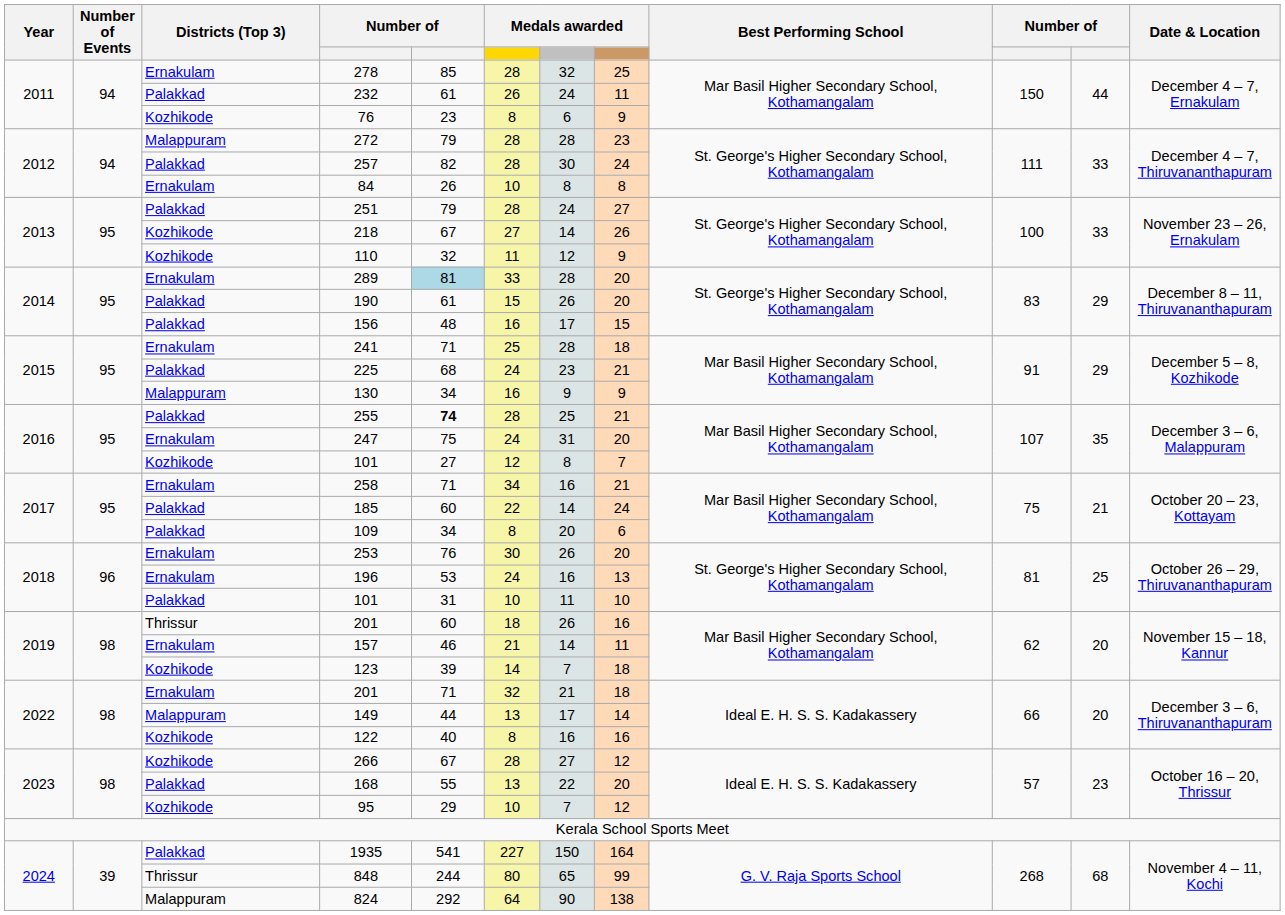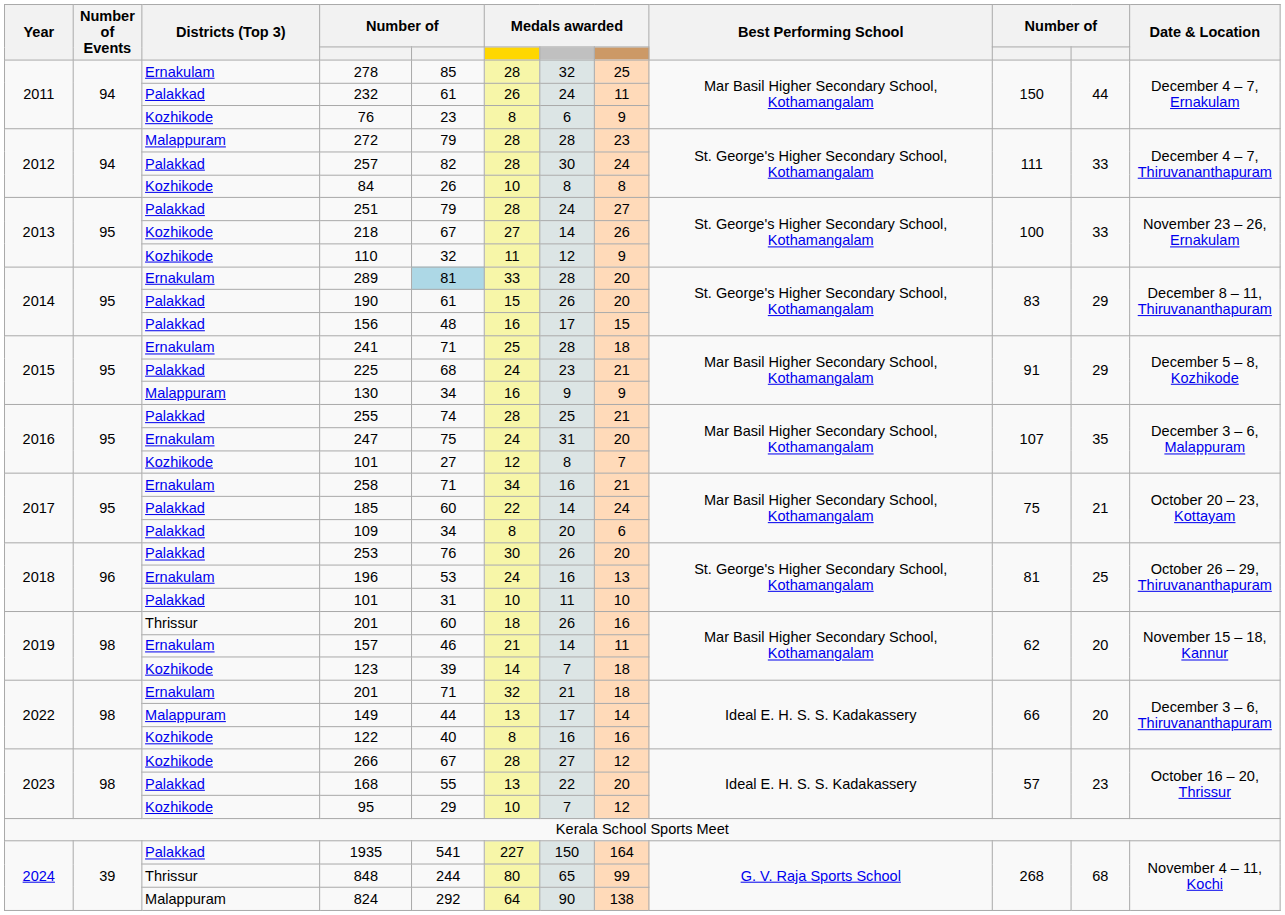 <table class="wikitable sortable" width="100%" style="font-size:90%; text-align:center;">
 <tr>
 <th rowspan=2 width=5%>Year</th>
 <th rowspan=2 width=5%>Number of Events</th>
 <th rowspan=2 width=13%>Districts (Top 3)</th>
 <th colspan=2 width=12%>Number of</th>
 <th colspan=3 width=12%>Medals awarded</th>
 <th rowspan=2 width=25%>Best Performing School</th>
 <th colspan=2 width=10%>Number of</th>
 <th rowspan=2 width=10%>Date & Location</th>
 </tr>
 <tr>
 <th></th>
 <th></th>
 <th align=center style="background:gold; width=7%;"></th>
 <th align=center style="background:silver; width=7%;"></th>
 <th align=center style="background:#cc9966; width=7%;"></th>
 <th></th>
 <th></th>
 </tr>
 <tr>
 <td rowspan=3>2011</td>
 <td rowspan=3>94</td>
 <td align=left><a href='#'>Ernakulam</a></td>
 <td>278</td>
 <td>85</td>
 <td bgcolor="#F7F6A8">28</td>
 <td bgcolor="#DCE5E5">32</td>
 <td bgcolor="#FFDAB9">25</td>
 <td rowspan=3>Mar Basil Higher Secondary School, <a href='#'>Kothamangalam</a><br></td>
 <td rowspan=3>150</td>
 <td rowspan=3>44</td>
 <td rowspan=3>December 4 – 7, <a href='#'>Ernakulam</a></td>
 </tr>
 <tr>
 <td align=left><a href='#'>Palakkad</a></td>
 <td>232</td>
 <td>61</td>
 <td bgcolor="#F7F6A8">26</td>
 <td bgcolor="#DCE5E5">24</td>
 <td bgcolor="#FFDAB9">11</td>
 </tr>
 <tr>
 <td align=left><a href='#'>Kozhikode</a></td>
 <td>76</td>
 <td>23</td>
 <td bgcolor="#F7F6A8">8</td>
 <td bgcolor="#DCE5E5">6</td>
 <td bgcolor="#FFDAB9">9</td>
 </tr>
 <tr>
 <td rowspan=3>2012</td>
 <td rowspan=3>94</td>
 <td align=left><a href='#'>Malappuram</a></td>
 <td>272</td>
 <td>79</td>
 <td bgcolor="#F7F6A8">28</td>
 <td bgcolor="#DCE5E5">28</td>
 <td bgcolor="#FFDAB9">23</td>
 <td rowspan=3>St. George's Higher Secondary School, <a href='#'>Kothamangalam</a><br></td>
 <td rowspan=3>111</td>
 <td rowspan=3>33</td>
 <td rowspan=3>December 4 – 7, <a href='#'>Thiruvananthapuram</a></td>
 </tr>
 <tr>
 <td align=left><a href='#'>Palakkad</a></td>
 <td>257</td>
 <td>82</td>
 <td bgcolor="#F7F6A8">28</td>
 <td bgcolor="#DCE5E5">30</td>
 <td bgcolor="#FFDAB9">24</td>
 </tr>
 <tr>
-<td align=left><a href='#'>Ernakulam</a></td>
+<td align=left><a href='#'>Kozhikode</a></td>
 <td>84</td>
 <td>26</td>
 <td bgcolor="#F7F6A8">10</td>
 <td bgcolor="#DCE5E5">8</td>
 <td bgcolor="#FFDAB9">8</td>
 </tr>
 <tr>
 <td rowspan=3>2013</td>
 <td rowspan=3>95</td>
 <td align=left><a href='#'>Palakkad</a></td>
 <td>251</td>
 <td>79</td>
 <td bgcolor="#F7F6A8">28</td>
 <td bgcolor="#DCE5E5">24</td>
 <td bgcolor="#FFDAB9">27</td>
 <td rowspan=3>St. George's Higher Secondary School, <a href='#'>Kothamangalam</a><br></td>
 <td rowspan=3>100</td>
 <td rowspan=3>33</td>
 <td rowspan=3>November 23 – 26, <a href='#'>Ernakulam</a></td>
 </tr>
 <tr>
 <td align=left><a href='#'>Kozhikode</a></td>
 <td>218</td>
 <td>67</td>
 <td bgcolor="#F7F6A8">27</td>
 <td bgcolor="#DCE5E5">14</td>
 <td bgcolor="#FFDAB9">26</td>
 </tr>
 <tr>
 <td align=left><a href='#'>Kozhikode</a></td>
 <td>110</td>
 <td>32</td>
 <td bgcolor="#F7F6A8">11</td>
 <td bgcolor="#DCE5E5">12</td>
 <td bgcolor="#FFDAB9">9</td>
 </tr>
 <tr>
 <td rowspan=3>2014</td>
 <td rowspan=3>95</td>
 <td align=left><a href='#'>Ernakulam</a></td>
 <td>289</td>
 <td style="background: lightblue;">81</td>
 <td bgcolor="#F7F6A8">33</td>
 <td bgcolor="#DCE5E5">28</td>
 <td bgcolor="#FFDAB9">20</td>
 <td rowspan=3>St. George's Higher Secondary School, <a href='#'>Kothamangalam</a><br></td>
 <td rowspan=3>83</td>
 <td rowspan=3>29</td>
 <td rowspan=3>December 8 – 11, <a href='#'>Thiruvananthapuram</a></td>
 </tr>
 <tr>
 <td align=left><a href='#'>Palakkad</a></td>
 <td>190</td>
 <td>61</td>
 <td bgcolor="#F7F6A8">15</td>
 <td bgcolor="#DCE5E5">26</td>
 <td bgcolor="#FFDAB9">20</td>
 </tr>
 <tr>
 <td align=left><a href='#'>Palakkad</a></td>
 <td>156</td>
 <td>48</td>
 <td bgcolor="#F7F6A8">16</td>
 <td bgcolor="#DCE5E5">17</td>
 <td bgcolor="#FFDAB9">15</td>
 </tr>
 <tr>
 <td rowspan=3>2015</td>
 <td rowspan=3>95</td>
 <td align=left><a href='#'>Ernakulam</a></td>
 <td>241</td>
 <td>71</td>
 <td bgcolor="#F7F6A8">25</td>
 <td bgcolor="#DCE5E5">28</td>
 <td bgcolor="#FFDAB9">18</td>
 <td rowspan=3>Mar Basil Higher Secondary School, <a href='#'>Kothamangalam</a><br></td>
 <td rowspan=3>91</td>
 <td rowspan=3>29</td>
 <td rowspan=3>December 5 – 8, <a href='#'>Kozhikode</a></td>
 </tr>
 <tr>
 <td align=left><a href='#'>Palakkad</a></td>
 <td>225</td>
 <td>68</td>
 <td bgcolor="#F7F6A8">24</td>
 <td bgcolor="#DCE5E5">23</td>
 <td bgcolor="#FFDAB9">21</td>
 </tr>
 <tr>
 <td align=left><a href='#'>Malappuram</a></td>
 <td>130</td>
 <td>34</td>
 <td bgcolor="#F7F6A8">16</td>
 <td bgcolor="#DCE5E5">9</td>
 <td bgcolor="#FFDAB9">9</td>
 </tr>
 <tr>
 <td rowspan=3>2016</td>
 <td rowspan=3>95</td>
 <td align=left><a href='#'>Palakkad</a></td>
 <td>255</td>
-<td><strong>74</strong></td>
+<td>74</td>
 <td bgcolor="#F7F6A8">28</td>
 <td bgcolor="#DCE5E5">25</td>
 <td bgcolor="#FFDAB9">21</td>
 <td rowspan=3>Mar Basil Higher Secondary School, <a href='#'>Kothamangalam</a><br></td>
 <td rowspan=3>107</td>
 <td rowspan=3>35</td>
 <td rowspan=3>December 3 – 6, <a href='#'>Malappuram</a></td>
 </tr>
 <tr>
 <td align=left><a href='#'>Ernakulam</a></td>
 <td>247</td>
 <td>75</td>
 <td bgcolor="#F7F6A8">24</td>
 <td bgcolor="#DCE5E5">31</td>
 <td bgcolor="#FFDAB9">20</td>
 </tr>
 <tr>
 <td align=left><a href='#'>Kozhikode</a></td>
 <td>101</td>
 <td>27</td>
 <td bgcolor="#F7F6A8">12</td>
 <td bgcolor="#DCE5E5">8</td>
 <td bgcolor="#FFDAB9">7</td>
 </tr>
 <tr>
 <td rowspan=3>2017</td>
 <td rowspan=3>95</td>
 <td align=left><a href='#'>Ernakulam</a></td>
 <td>258</td>
 <td>71</td>
 <td bgcolor="#F7F6A8">34</td>
 <td bgcolor="#DCE5E5">16</td>
 <td bgcolor="#FFDAB9">21</td>
 <td rowspan=3>Mar Basil Higher Secondary School, <a href='#'>Kothamangalam</a><br></td>
 <td rowspan=3>75</td>
 <td rowspan=3>21</td>
 <td rowspan=3>October 20 – 23, <a href='#'>Kottayam</a></td>
 </tr>
 <tr>
 <td align=left><a href='#'>Palakkad</a></td>
 <td>185</td>
 <td>60</td>
 <td bgcolor="#F7F6A8">22</td>
 <td bgcolor="#DCE5E5">14</td>
 <td bgcolor="#FFDAB9">24</td>
 </tr>
 <tr>
 <td align=left><a href='#'>Palakkad</a></td>
 <td>109</td>
 <td>34</td>
 <td bgcolor="#F7F6A8">8</td>
 <td bgcolor="#DCE5E5">20</td>
 <td bgcolor="#FFDAB9">6</td>
 </tr>
 <tr>
 <td rowspan=3>2018</td>
 <td rowspan=3>96</td>
-<td align=left><a href='#'>Ernakulam</a></td>
+<td align=left><a href='#'>Palakkad</a></td>
 <td>253</td>
 <td>76</td>
 <td bgcolor="#F7F6A8">30</td>
 <td bgcolor="#DCE5E5">26</td>
 <td bgcolor="#FFDAB9">20</td>
 <td rowspan=3>St. George's Higher Secondary School, <a href='#'>Kothamangalam</a><br></td>
 <td rowspan=3>81</td>
 <td rowspan=3>25</td>
 <td rowspan=3>October 26 – 29, <a href='#'>Thiruvananthapuram</a></td>
 </tr>
 <tr>
 <td align=left><a href='#'>Ernakulam</a></td>
 <td>196</td>
 <td>53</td>
 <td bgcolor="#F7F6A8">24</td>
 <td bgcolor="#DCE5E5">16</td>
 <td bgcolor="#FFDAB9">13</td>
 </tr>
 <tr>
 <td align=left><a href='#'>Palakkad</a></td>
 <td>101</td>
 <td>31</td>
 <td bgcolor="#F7F6A8">10</td>
 <td bgcolor="#DCE5E5">11</td>
 <td bgcolor="#FFDAB9">10</td>
 </tr>
 <tr>
 <td rowspan=3>2019</td>
 <td rowspan=3>98</td>
 <td align=left>Thrissur</td>
 <td>201</td>
 <td>60</td>
 <td bgcolor="#F7F6A8">18</td>
 <td bgcolor="#DCE5E5">26</td>
 <td bgcolor="#FFDAB9">16</td>
 <td rowspan=3>Mar Basil Higher Secondary School, <a href='#'>Kothamangalam</a><br></td>
 <td rowspan=3>62</td>
 <td rowspan=3>20</td>
 <td rowspan=3>November 15 – 18, <a href='#'>Kannur</a></td>
 </tr>
 <tr>
 <td align=left><a href='#'>Ernakulam</a></td>
 <td>157</td>
 <td>46</td>
 <td bgcolor="#F7F6A8">21</td>
 <td bgcolor="#DCE5E5">14</td>
 <td bgcolor="#FFDAB9">11</td>
 </tr>
 <tr>
 <td align=left><a href='#'>Kozhikode</a></td>
 <td>123</td>
 <td>39</td>
 <td bgcolor="#F7F6A8">14</td>
 <td bgcolor="#DCE5E5">7</td>
 <td bgcolor="#FFDAB9">18</td>
 </tr>
 <tr>
 <td rowspan=3>2022</td>
 <td rowspan=3>98</td>
 <td align=left><a href='#'>Ernakulam</a></td>
 <td>201</td>
 <td>71</td>
 <td bgcolor="#F7F6A8">32</td>
 <td bgcolor="#DCE5E5">21</td>
 <td bgcolor="#FFDAB9">18</td>
 <td rowspan=3>Ideal E. H. S. S. Kadakassery<br></td>
 <td rowspan=3>66</td>
 <td rowspan=3>20</td>
 <td rowspan=3>December 3 – 6, <a href='#'>Thiruvananthapuram</a></td>
 </tr>
 <tr>
 <td align=left><a href='#'>Malappuram</a></td>
 <td>149</td>
 <td>44</td>
 <td bgcolor="#F7F6A8">13</td>
 <td bgcolor="#DCE5E5">17</td>
 <td bgcolor="#FFDAB9">14</td>
 </tr>
 <tr>
 <td align=left><a href='#'>Kozhikode</a></td>
 <td>122</td>
 <td>40</td>
 <td bgcolor="#F7F6A8">8</td>
 <td bgcolor="#DCE5E5">16</td>
 <td bgcolor="#FFDAB9">16</td>
 </tr>
 <tr>
 <td rowspan=3>2023</td>
 <td rowspan=3>98</td>
 <td align=left><a href='#'>Kozhikode</a></td>
 <td>266</td>
 <td>67</td>
 <td bgcolor="#F7F6A8">28</td>
 <td bgcolor="#DCE5E5">27</td>
 <td bgcolor="#FFDAB9">12</td>
 <td rowspan=3>Ideal E. H. S. S. Kadakassery<br></td>
 <td rowspan=3>57</td>
 <td rowspan=3>23</td>
 <td rowspan=3>October 16 – 20, <a href='#'>Thrissur</a></td>
 </tr>
 <tr>
 <td align=left><a href='#'>Palakkad</a></td>
 <td>168</td>
 <td>55</td>
 <td bgcolor="#F7F6A8">13</td>
 <td bgcolor="#DCE5E5">22</td>
 <td bgcolor="#FFDAB9">20</td>
 </tr>
 <tr>
 <td align=left><a href='#'>Kozhikode</a></td>
 <td>95</td>
 <td>29</td>
 <td bgcolor="#F7F6A8">10</td>
 <td bgcolor="#DCE5E5">7</td>
 <td bgcolor="#FFDAB9">12</td>
 </tr>
 <tr>
 <td colspan=12>Kerala School Sports Meet</td>
 </tr>
 <tr>
 <td rowspan=3><a href='#'>2024</a></td>
 <td rowspan=3>39</td>
 <td align=left><a href='#'>Palakkad</a></td>
 <td>1935</td>
 <td>541</td>
 <td bgcolor="#F7F6A8">227</td>
 <td bgcolor="#DCE5E5">150</td>
 <td bgcolor="#FFDAB9">164</td>
 <td rowspan=3><a href='#'>G. V. Raja Sports School</a><br></td>
 <td rowspan=3>268</td>
 <td rowspan=3>68</td>
 <td rowspan=3>November 4 – 11, <a href='#'>Kochi</a></td>
 </tr>
 <tr>
 <td align=left>Thrissur</td>
 <td>848</td>
 <td>244</td>
 <td bgcolor="#F7F6A8">80</td>
 <td bgcolor="#DCE5E5">65</td>
 <td bgcolor="#FFDAB9">99</td>
 </tr>
 <tr>
 <td align=left>Malappuram</td>
 <td>824</td>
 <td>292</td>
 <td bgcolor="#F7F6A8">64</td>
 <td bgcolor="#DCE5E5">90</td>
 <td bgcolor="#FFDAB9">138</td>
 </tr>
 </table>
